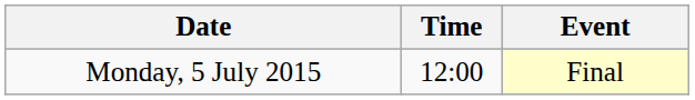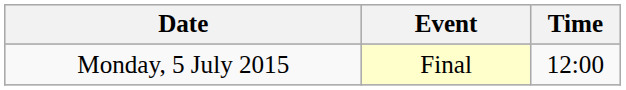 <table class = "wikitable" style="text-align:center;">
 <tr>
 <th width=220>Date</th>
+<th width=100>Event</th>
 <th width=50>Time</th>
-<th width=100>Event</th>
 </tr>
 <tr>
 <td>Monday, 5 July 2015</td>
+<td bgcolor=ffffcc>Final</td>
 <td>12:00</td>
-<td bgcolor=ffffcc>Final</td>
 </tr>
 </table>
